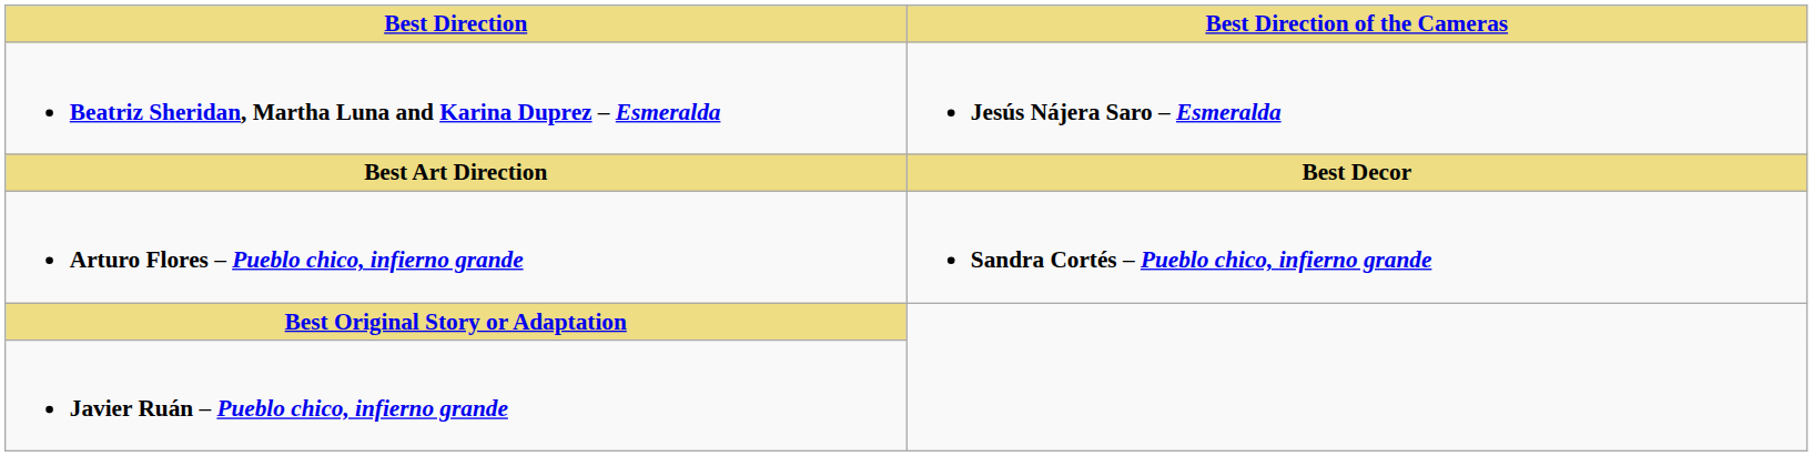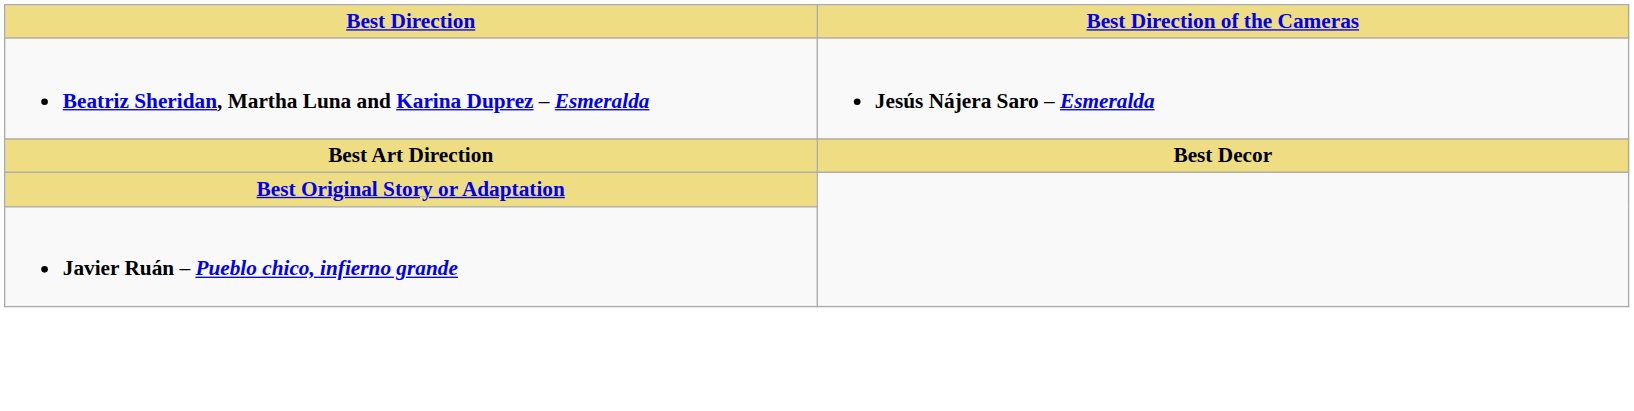 <table class="wikitable">
 <tr>
 <th style="background:#EEDD82; width:40%"><a href='#'>Best Direction</a></th>
 <th style="background:#EEDD82; width:40%"><a href='#'>Best Direction of the Cameras</a></th>
 </tr>
 <tr>
 <td valign="top"><br><ul><li><strong><a href='#'>Beatriz Sheridan</a>, Martha Luna and <a href='#'>Karina Duprez</a></strong> – <strong><em><a href='#'>Esmeralda</a></em></strong></li></ul></td>
 <td valign="top"><br><ul><li><strong>Jesús Nájera Saro</strong> – <strong><em><a href='#'>Esmeralda</a></em></strong></li></ul></td>
 </tr>
 <tr>
 <th style="background:#EEDD82; width:40%">Best Art Direction</th>
 <th style="background:#EEDD82; width:40%">Best Decor</th>
 </tr>
 <tr>
-<td valign="top"><br><ul><li><strong>Arturo Flores</strong> – <strong><em><a href='#'>Pueblo chico, infierno grande</a></em></strong></li></ul></td>
-<td valign="top"><br><ul><li><strong>Sandra Cortés</strong> – <strong><em><a href='#'>Pueblo chico, infierno grande</a></em></strong></li></ul></td>
-</tr>
-<tr>
 <th style="background:#EEDD82; width:40%"><a href='#'>Best Original Story or Adaptation</a></th>
 </tr>
 <tr>
 <td valign="top"><br><ul><li><strong>Javier Ruán</strong> – <strong><em><a href='#'>Pueblo chico, infierno grande</a></em></strong></li></ul></td>
 </tr>
 </table>
